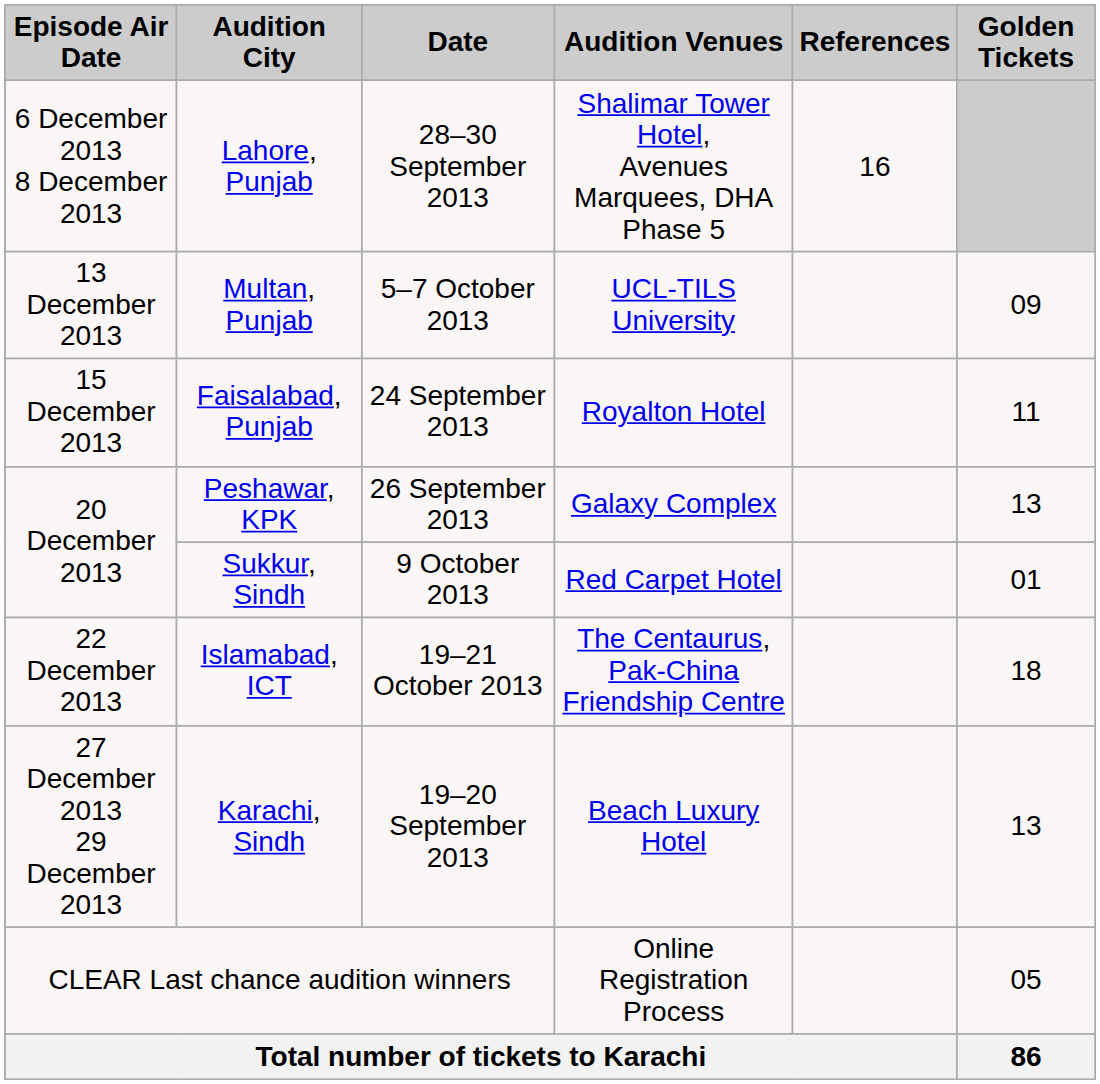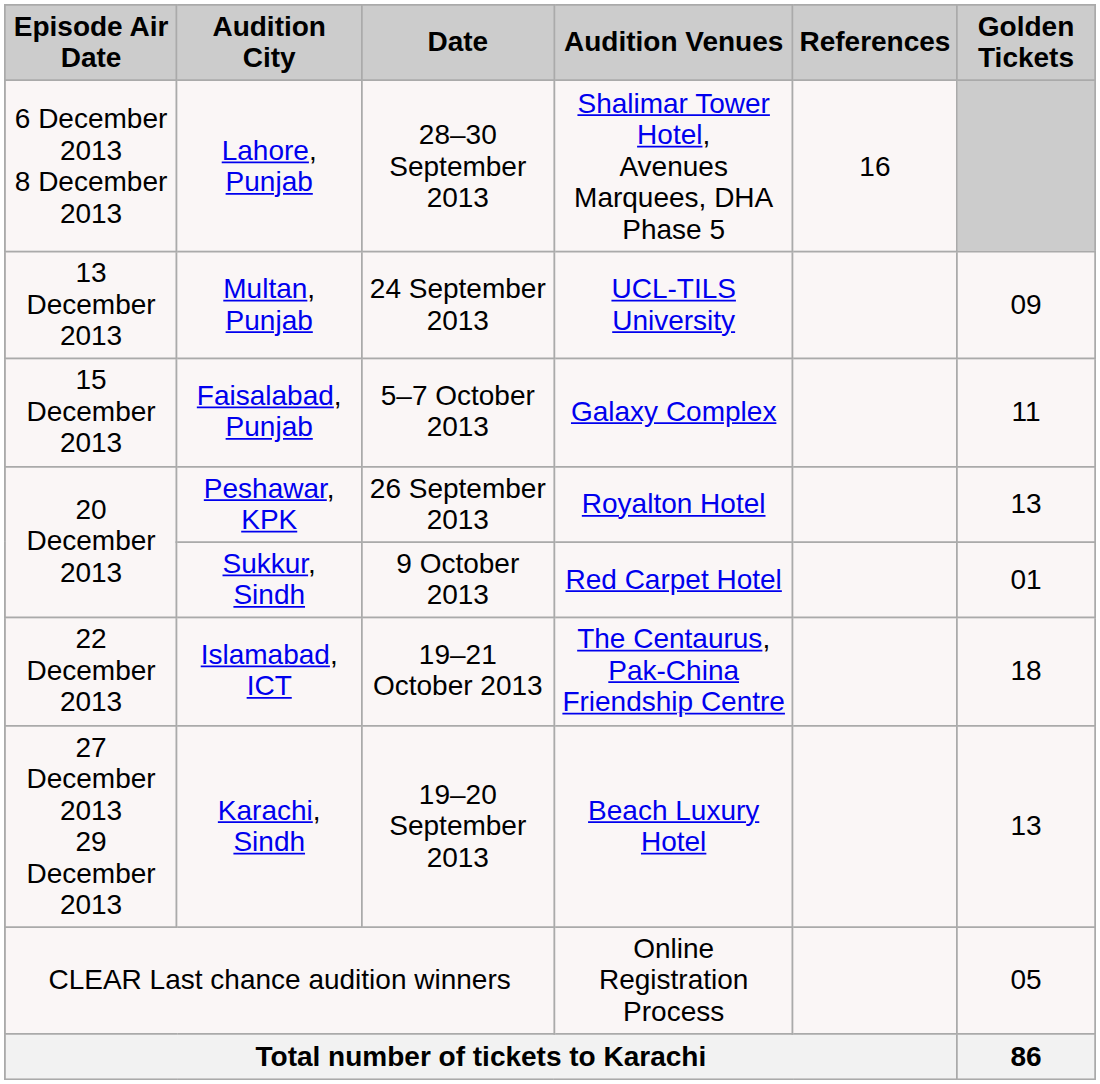 <table class="wikitable" style="margin:1em auto; text-align:Center; background:#ccc;">
 <tr>
 <td><strong>Episode Air Date</strong></td>
 <td><strong>Audition City</strong></td>
 <td><strong>Date</strong></td>
 <td><strong>Audition Venues</strong></td>
 <td><strong>References</strong></td>
 <td><strong>Golden Tickets</strong></td>
 </tr>
 <tr style="background:#FAF6F6;">
 <td>6 December 2013 <br> 8 December 2013</td>
 <td><a href='#'>Lahore</a>, <a href='#'>Punjab</a></td>
 <td>28–30 September 2013</td>
 <td><a href='#'>Shalimar Tower Hotel</a>,<br>Avenues Marquees, DHA Phase 5</td>
 <td>16</td>
 </tr>
 <tr style="background:#FAF6F6;">
 <td>13 December 2013</td>
 <td><a href='#'>Multan</a>, <a href='#'>Punjab</a></td>
-<td>5–7 October 2013</td>
+<td>24 September 2013</td>
 <td><a href='#'>UCL-TILS University</a></td>
 <td></td>
 <td>09</td>
 </tr>
 <tr style="background:#FAF6F6;">
 <td>15 December 2013</td>
 <td><a href='#'>Faisalabad</a>, <a href='#'>Punjab</a></td>
-<td>24 September 2013</td>
-<td><a href='#'>Royalton Hotel</a></td>
+<td>5–7 October 2013</td>
+<td><a href='#'>Galaxy Complex</a></td>
 <td></td>
 <td>11</td>
 </tr>
 <tr style="background:#FAF6F6;">
 <td rowspan="2">20 December 2013</td>
 <td><a href='#'>Peshawar</a>, <a href='#'>KPK</a></td>
 <td>26 September 2013</td>
-<td><a href='#'>Galaxy Complex</a></td>
+<td><a href='#'>Royalton Hotel</a></td>
 <td></td>
 <td>13</td>
 </tr>
 <tr style="background:#FAF6F6;">
 <td><a href='#'>Sukkur</a>, <a href='#'>Sindh</a></td>
 <td>9 October 2013</td>
 <td><a href='#'>Red Carpet Hotel</a></td>
 <td></td>
 <td>01</td>
 </tr>
 <tr style="background:#FAF6F6;">
 <td>22 December 2013</td>
 <td><a href='#'>Islamabad</a>, <a href='#'>ICT</a></td>
 <td>19–21 October 2013</td>
 <td><a href='#'>The Centaurus</a>,<br><a href='#'>Pak-China Friendship Centre</a></td>
 <td></td>
 <td>18</td>
 </tr>
 <tr style="background:#FAF6F6;">
 <td>27 December 2013<br> 29 December 2013</td>
 <td><a href='#'>Karachi</a>, <a href='#'>Sindh</a></td>
 <td>19–20 September 2013</td>
 <td><a href='#'>Beach Luxury Hotel</a></td>
 <td></td>
 <td>13</td>
 </tr>
 <tr style="background:#FAF6F6;">
 <td colspan="3">CLEAR Last chance audition winners</td>
 <td>Online Registration Process</td>
 <td></td>
 <td>05</td>
 </tr>
 <tr style="background:#FAF6F6;">
 <th colspan="5">Total number of tickets to Karachi</th>
 <th>86</th>
 </tr>
 </table>
